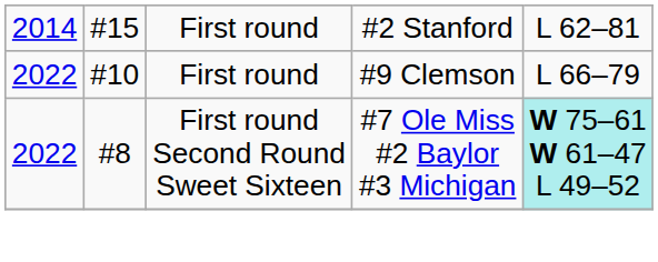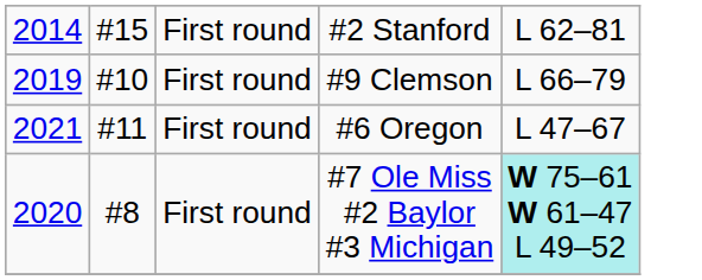 <table class="wikitable">
 <tr align="center">
 <td><a href='#'>2014</a></td>
 <td>#15</td>
 <td>First round</td>
 <td>#2 Stanford</td>
 <td>L 62–81</td>
 </tr>
 <tr align="center">
-<td><a href='#'>2022</a></td>
+<td><a href='#'>2019</a></td>
 <td>#10</td>
 <td>First round</td>
 <td>#9 Clemson</td>
 <td>L 66–79</td>
 </tr>
 <tr align="center">
-<td><a href='#'>2022</a></td>
+<td><a href='#'>2021</a></td>
+<td>#11</td>
+<td>First round</td>
+<td>#6 Oregon</td>
+<td>L 47–67</td>
+</tr>
+<tr align="center">
+<td><a href='#'>2020</a></td>
 <td>#8</td>
-<td>First round<br>Second Round<br>Sweet Sixteen</td>
+<td>First round</td>
 <td>#7 <a href='#'>Ole Miss</a><br>#2 <a href='#'>Baylor</a><br>#3 <a href='#'>Michigan</a></td>
 <td style="background: paleturquoise;"><strong>W</strong> 75–61<br> <strong>W</strong> 61–47<br>L 49–52</td>
 </tr>
 <tr>
 </tr>
 </table>
